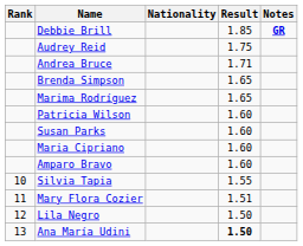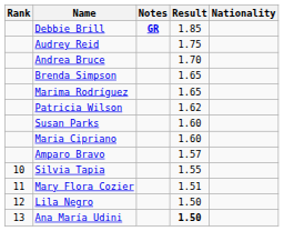 <table class="wikitable sortable" style="text-align:center">
 <tr>
 <th>Rank</th>
 <th>Name</th>
+<th>Notes</th>
+<th>Result</th>
 <th>Nationality</th>
-<th>Result</th>
-<th>Notes</th>
 </tr>
 <tr>
 <td></td>
 <td align=left><a href='#'>Debbie Brill</a></td>
+<td><strong><a href='#'>GR</a></strong></td>
+<td>1.85</td>
 <td align=left></td>
-<td>1.85</td>
-<td><strong><a href='#'>GR</a></strong></td>
 </tr>
 <tr>
 <td></td>
 <td align=left><a href='#'>Audrey Reid</a></td>
+<td></td>
+<td>1.75</td>
 <td align=left></td>
-<td>1.75</td>
-<td></td>
 </tr>
 <tr>
 <td></td>
 <td align=left><a href='#'>Andrea Bruce</a></td>
+<td></td>
+<td>1.70</td>
 <td align=left></td>
-<td>1.71</td>
-<td></td>
 </tr>
 <tr>
 <td></td>
 <td align=left><a href='#'>Brenda Simpson</a></td>
+<td></td>
+<td>1.65</td>
 <td align=left></td>
-<td>1.65</td>
-<td></td>
 </tr>
 <tr>
 <td></td>
 <td align=left><a href='#'>Marima Rodríguez</a></td>
+<td></td>
+<td>1.65</td>
 <td align=left></td>
-<td>1.65</td>
-<td></td>
 </tr>
 <tr>
 <td></td>
 <td align=left><a href='#'>Patricia Wilson</a></td>
+<td></td>
+<td>1.62</td>
 <td align=left></td>
-<td>1.60</td>
-<td></td>
 </tr>
 <tr>
 <td></td>
 <td align=left><a href='#'>Susan Parks</a></td>
+<td></td>
+<td>1.60</td>
 <td align=left></td>
-<td>1.60</td>
-<td></td>
 </tr>
 <tr>
 <td></td>
 <td align=left><a href='#'>Maria Cipriano</a></td>
+<td></td>
+<td>1.60</td>
 <td align=left></td>
-<td>1.60</td>
-<td></td>
 </tr>
 <tr>
 <td></td>
 <td align=left><a href='#'>Amparo Bravo</a></td>
+<td></td>
+<td>1.57</td>
 <td align=left></td>
-<td>1.60</td>
-<td></td>
 </tr>
 <tr>
 <td>10</td>
 <td align=left><a href='#'>Silvia Tapia</a></td>
+<td></td>
+<td>1.55</td>
 <td align=left></td>
-<td>1.55</td>
-<td></td>
 </tr>
 <tr>
 <td>11</td>
 <td align=left><a href='#'>Mary Flora Cozier</a></td>
+<td></td>
+<td>1.51</td>
 <td align=left></td>
-<td>1.51</td>
-<td></td>
 </tr>
 <tr>
 <td>12</td>
 <td align=left><a href='#'>Lila Negro</a></td>
+<td></td>
+<td>1.50</td>
 <td align=left></td>
-<td>1.50</td>
-<td></td>
 </tr>
 <tr>
 <td>13</td>
 <td align=left><a href='#'>Ana María Udini</a></td>
+<td></td>
+<td><strong>1.50</strong></td>
 <td align=left></td>
-<td><strong>1.50</strong></td>
-<td></td>
 </tr>
 </table>
